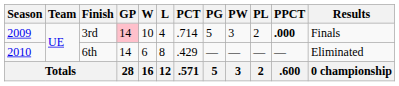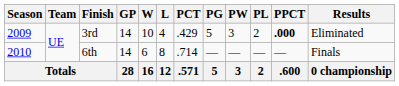 <table class="wikitable">
 <tr>
 <th>Season</th>
 <th>Team</th>
 <th>Finish</th>
 <th>GP</th>
 <th>W</th>
 <th>L</th>
 <th>PCT</th>
 <th>PG</th>
 <th>PW</th>
 <th>PL</th>
 <th>PPCT</th>
 <th>Results</th>
 </tr>
 <tr>
 <td><a href='#'>2009</a></td>
 <td rowspan="2"><a href='#'>UE</a></td>
 <td>3rd</td>
-<td style="background: pink;">14</td>
+<td>14</td>
 <td>10</td>
 <td>4</td>
-<td>.714</td>
+<td>.429</td>
 <td>5</td>
 <td>3</td>
 <td>2</td>
 <td><strong>.000</strong></td>
-<td>Finals</td>
+<td>Eliminated</td>
 </tr>
 <tr>
 <td><a href='#'>2010</a></td>
 <td>6th</td>
 <td>14</td>
 <td>6</td>
 <td>8</td>
-<td>.429</td>
+<td>.714</td>
 <td>—</td>
 <td>—</td>
 <td>—</td>
 <td>—</td>
-<td>Eliminated</td>
+<td>Finals</td>
 </tr>
 <tr>
 <th colspan="3">Totals</th>
 <th>28</th>
 <th>16</th>
 <th>12</th>
 <th>.571</th>
 <th>5</th>
 <th>3</th>
 <th>2</th>
 <th>.600</th>
 <th>0 championship</th>
 </tr>
 </table>
